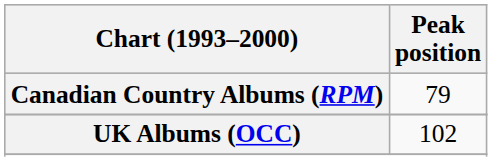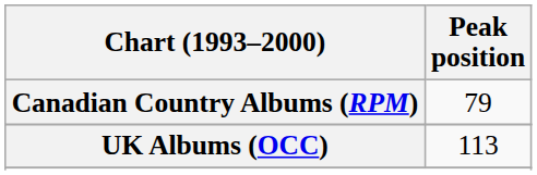 <table class="wikitable sortable plainrowheaders" style="text-align:center">
 <tr>
 <th scope="col">Chart (1993–2000)</th>
 <th scope="col">Peak<br> position</th>
 </tr>
 <tr>
 <th scope="row">Canadian Country Albums (<em><a href='#'>RPM</a></em>)</th>
 <td>79</td>
 </tr>
 <tr>
 </tr>
 <tr>
 </tr>
 <tr>
 <th scope="row">UK Albums (<a href='#'>OCC</a>)</th>
-<td>102</td>
+<td>113</td>
 </tr>
 <tr>
 </tr>
 <tr>
 </tr>
 <tr>
 </tr>
 </table>
